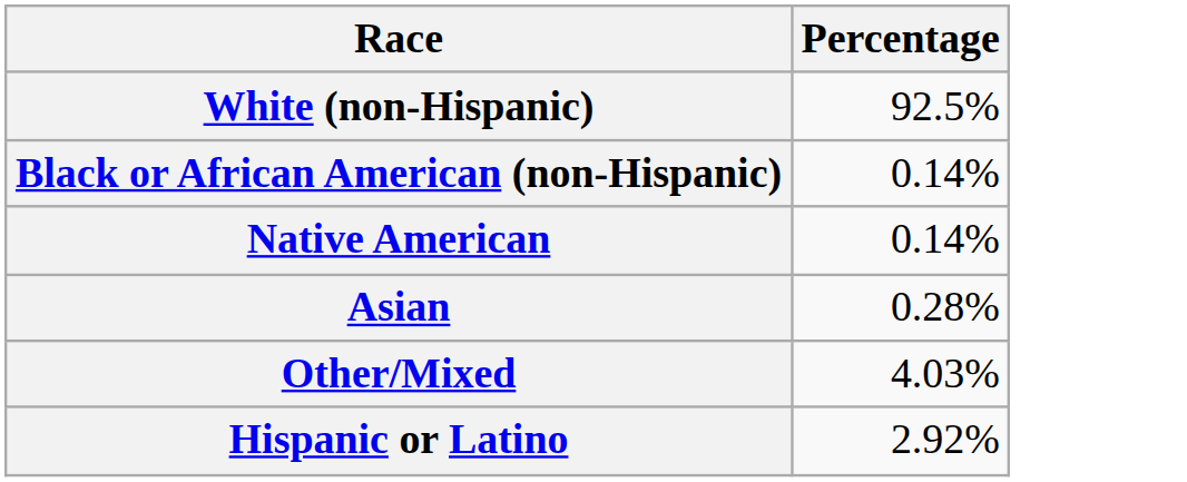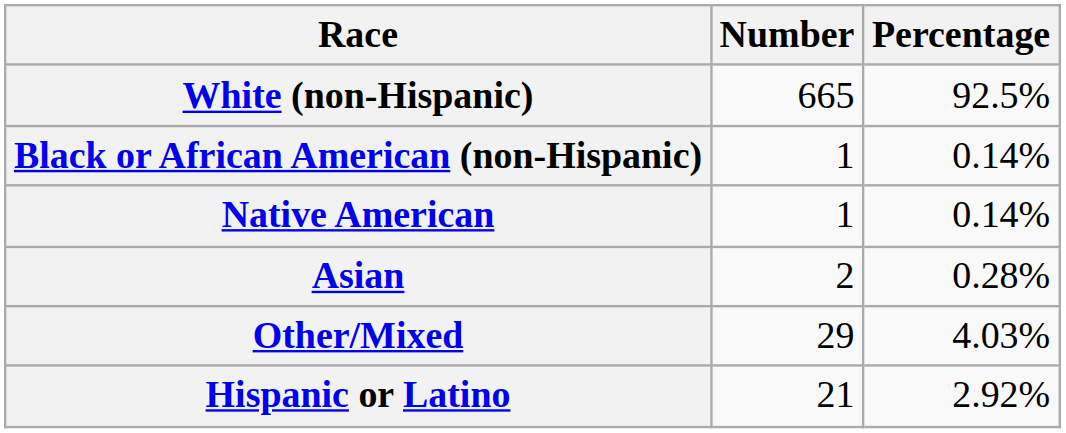 <table class="wikitable" style="text-align:right">
 <tr>
 <th scope="col">Race</th>
+<th scope="col">Number</th>
 <th scope="col">Percentage</th>
 </tr>
 <tr>
 <th scope="row"><a href='#'>White</a> (non-Hispanic)</th>
+<td>665</td>
 <td>92.5%</td>
 </tr>
 <tr>
 <th scope="row"><a href='#'>Black or African American</a> (non-Hispanic)</th>
+<td>1</td>
 <td>0.14%</td>
 </tr>
 <tr>
 <th scope="row"><a href='#'>Native American</a></th>
+<td>1</td>
 <td>0.14%</td>
 </tr>
 <tr>
 <th scope="row"><a href='#'>Asian</a></th>
+<td>2</td>
 <td>0.28%</td>
 </tr>
 <tr>
 <th scope="row"><a href='#'>Other/Mixed</a></th>
+<td>29</td>
 <td>4.03%</td>
 </tr>
 <tr>
 <th scope="row"><a href='#'>Hispanic</a> or <a href='#'>Latino</a></th>
+<td>21</td>
 <td>2.92%</td>
 </tr>
 </table>
